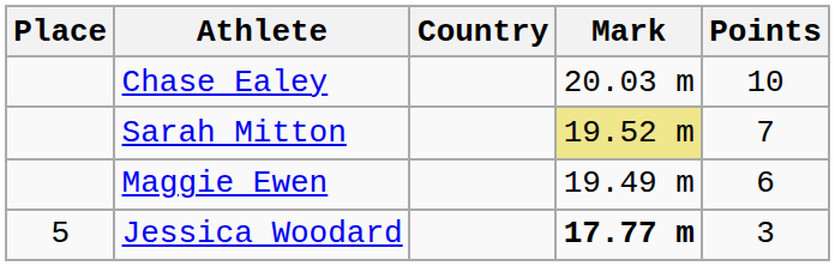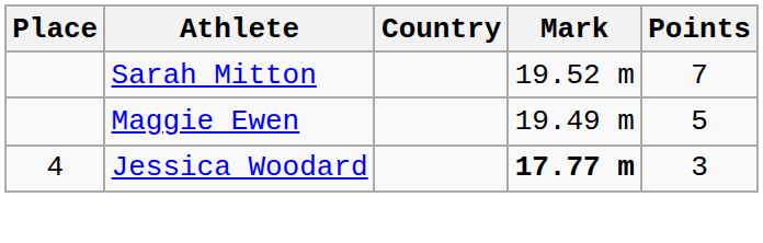 <table class="wikitable">
 <tr>
 <th>Place</th>
 <th>Athlete</th>
 <th>Country</th>
 <th>Mark</th>
 <th>Points</th>
 </tr>
 <tr>
 <td align=center></td>
-<td><a href='#'>Chase Ealey</a></td>
-<td></td>
-<td>20.03 m</td>
-<td align=center>10</td>
-</tr>
-<tr>
-<td align=center></td>
 <td><a href='#'>Sarah Mitton</a></td>
 <td></td>
-<td style="background: khaki;">19.52 m</td>
+<td>19.52 m</td>
 <td align=center>7</td>
 </tr>
 <tr>
 <td align=center></td>
 <td><a href='#'>Maggie Ewen</a></td>
 <td></td>
 <td>19.49 m</td>
-<td align=center>6</td>
+<td align=center>5</td>
 </tr>
 <tr>
-<td align=center>5</td>
+<td align=center>4</td>
 <td><a href='#'>Jessica Woodard</a></td>
 <td></td>
 <td><strong>17.77 m</strong></td>
 <td align=center>3</td>
 </tr>
 </table>
